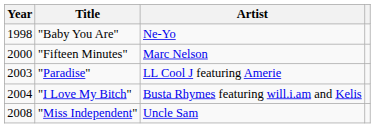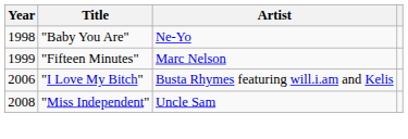 <table class="wikitable sortable">
 <tr>
 <th>Year</th>
 <th>Title</th>
 <th>Artist</th>
 <th></th>
 </tr>
 <tr>
 <td>1998</td>
 <td>"Baby You Are"</td>
 <td><a href='#'>Ne-Yo</a></td>
 <td></td>
 </tr>
 <tr>
-<td>2000</td>
+<td>1999</td>
 <td>"Fifteen Minutes"</td>
 <td><a href='#'>Marc Nelson</a></td>
 <td></td>
 </tr>
 <tr>
-<td>2003</td>
-<td>"<a href='#'>Paradise</a>"</td>
-<td><a href='#'>LL Cool J</a> featuring <a href='#'>Amerie</a></td>
-<td></td>
-</tr>
-<tr>
-<td>2004</td>
+<td>2006</td>
 <td>"<a href='#'>I Love My Bitch</a>"</td>
 <td><a href='#'>Busta Rhymes</a> featuring <a href='#'>will.i.am</a> and <a href='#'>Kelis</a></td>
 <td></td>
 </tr>
 <tr>
 <td>2008</td>
 <td>"<a href='#'>Miss Independent</a>"</td>
 <td><a href='#'>Uncle Sam</a></td>
 <td></td>
 </tr>
 </table>
